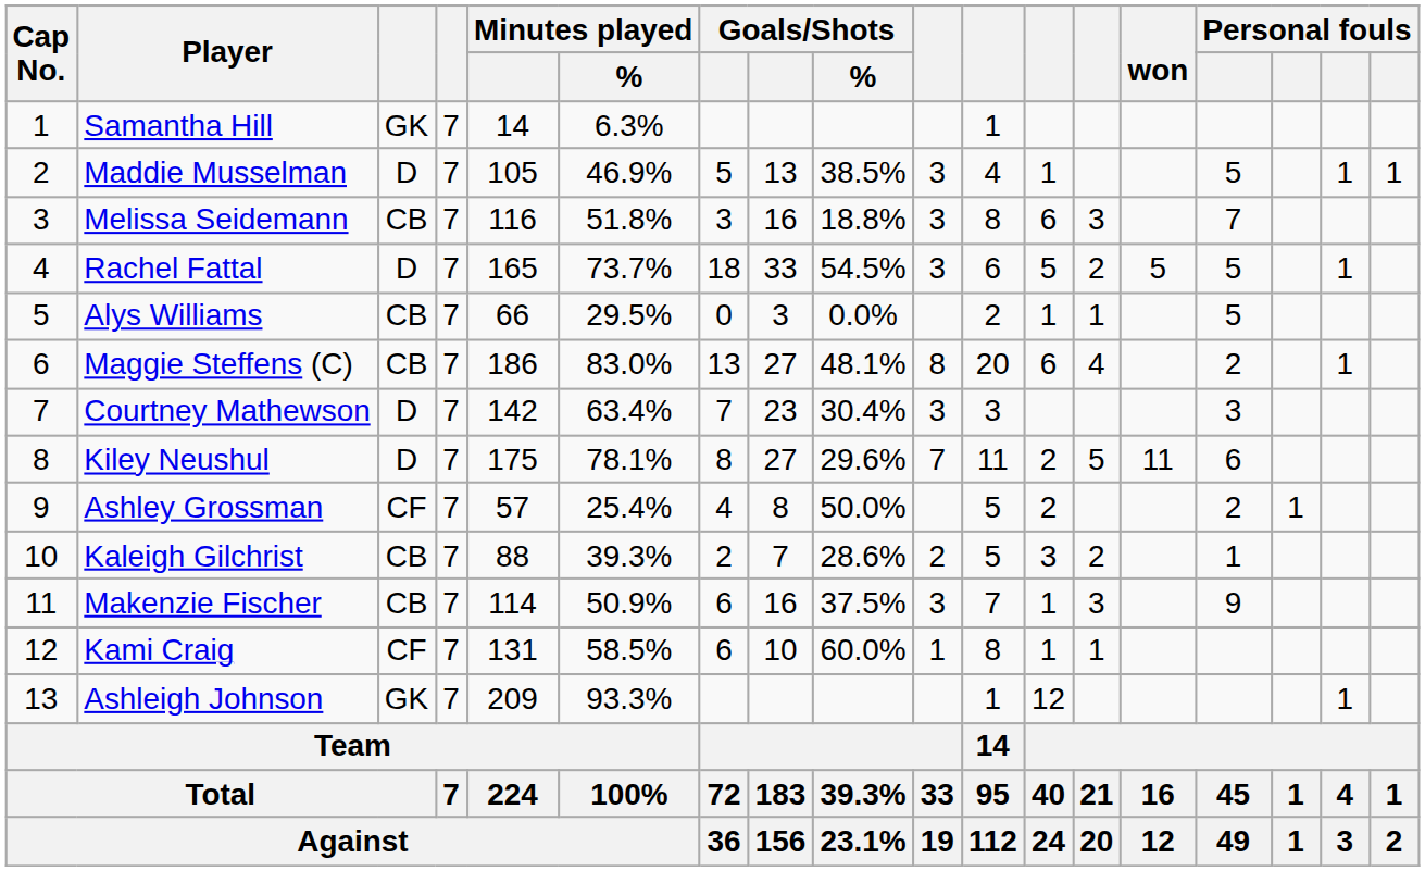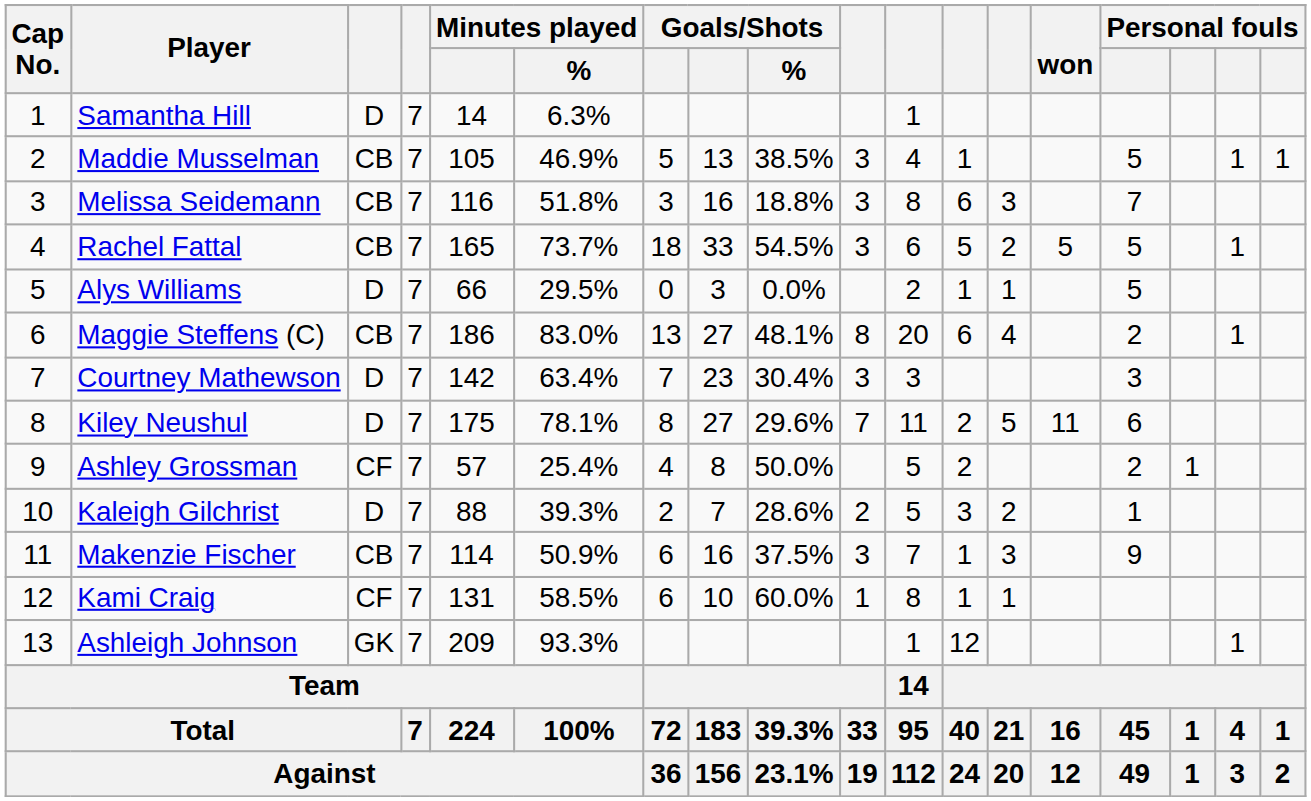 <table class="wikitable sortable" style="text-align: center; font-size: 85%; margin-left: 1em;">
 <tr>
 <th rowspan="2">Cap<br>No.</th>
 <th rowspan="2">Player</th>
 <th rowspan="2"></th>
 <th rowspan="2"></th>
 <th colspan="2">Minutes played</th>
 <th colspan="3">Goals/Shots</th>
 <th rowspan="2"></th>
 <th rowspan="2"></th>
 <th rowspan="2"></th>
 <th rowspan="2"></th>
 <th rowspan="2"><br>won</th>
 <th colspan="4">Personal fouls</th>
 </tr>
 <tr>
 <th></th>
 <th>%</th>
 <th></th>
 <th></th>
 <th>%</th>
 <th></th>
 <th></th>
 <th></th>
 <th></th>
 </tr>
 <tr>
 <td>1</td>
 <td style="text-align: left;" data-sort-value="Hill, Samantha"><a href='#'>Samantha Hill</a></td>
-<td>GK</td>
+<td>D</td>
 <td>7</td>
 <td>14</td>
 <td>6.3%</td>
 <td></td>
 <td></td>
 <td></td>
 <td></td>
 <td>1</td>
 <td></td>
 <td></td>
 <td></td>
 <td></td>
 <td></td>
 <td></td>
 <td></td>
 </tr>
 <tr>
 <td>2</td>
 <td style="text-align: left;" data-sort-value="Musselman, Maddie"><a href='#'>Maddie Musselman</a></td>
-<td>D</td>
+<td>CB</td>
 <td>7</td>
 <td>105</td>
 <td>46.9%</td>
 <td>5</td>
 <td>13</td>
 <td>38.5%</td>
 <td>3</td>
 <td>4</td>
 <td>1</td>
 <td></td>
 <td></td>
 <td>5</td>
 <td></td>
 <td>1</td>
 <td>1</td>
 </tr>
 <tr>
 <td>3</td>
 <td style="text-align: left;" data-sort-value="Seidemann, Melissa"><a href='#'>Melissa Seidemann</a></td>
 <td>CB</td>
 <td>7</td>
 <td>116</td>
 <td>51.8%</td>
 <td>3</td>
 <td>16</td>
 <td>18.8%</td>
 <td>3</td>
 <td>8</td>
 <td>6</td>
 <td>3</td>
 <td></td>
 <td>7</td>
 <td></td>
 <td></td>
 <td></td>
 </tr>
 <tr>
 <td>4</td>
 <td style="text-align: left;" data-sort-value="Fattal, Rachel"><a href='#'>Rachel Fattal</a></td>
-<td>D</td>
+<td>CB</td>
 <td>7</td>
 <td>165</td>
 <td>73.7%</td>
 <td>18</td>
 <td>33</td>
 <td>54.5%</td>
 <td>3</td>
 <td>6</td>
 <td>5</td>
 <td>2</td>
 <td>5</td>
 <td>5</td>
 <td></td>
 <td>1</td>
 <td></td>
 </tr>
 <tr>
 <td>5</td>
 <td style="text-align: left;" data-sort-value="Williams, Alys"><a href='#'>Alys Williams</a></td>
-<td>CB</td>
+<td>D</td>
 <td>7</td>
 <td>66</td>
 <td>29.5%</td>
 <td>0</td>
 <td>3</td>
 <td>0.0%</td>
 <td></td>
 <td>2</td>
 <td>1</td>
 <td>1</td>
 <td></td>
 <td>5</td>
 <td></td>
 <td></td>
 <td></td>
 </tr>
 <tr>
 <td>6</td>
 <td style="text-align: left;" data-sort-value="Steffens, Maggie"><a href='#'>Maggie Steffens</a> (C)</td>
 <td>CB</td>
 <td>7</td>
 <td>186</td>
 <td>83.0%</td>
 <td>13</td>
 <td>27</td>
 <td>48.1%</td>
 <td>8</td>
 <td>20</td>
 <td>6</td>
 <td>4</td>
 <td></td>
 <td>2</td>
 <td></td>
 <td>1</td>
 <td></td>
 </tr>
 <tr>
 <td>7</td>
 <td style="text-align: left;" data-sort-value="Mathewson, Courtney"><a href='#'>Courtney Mathewson</a></td>
 <td>D</td>
 <td>7</td>
 <td>142</td>
 <td>63.4%</td>
 <td>7</td>
 <td>23</td>
 <td>30.4%</td>
 <td>3</td>
 <td>3</td>
 <td></td>
 <td></td>
 <td></td>
 <td>3</td>
 <td></td>
 <td></td>
 <td></td>
 </tr>
 <tr>
 <td>8</td>
 <td style="text-align: left;" data-sort-value="Neushul, Kiley"><a href='#'>Kiley Neushul</a></td>
 <td>D</td>
 <td>7</td>
 <td>175</td>
 <td>78.1%</td>
 <td>8</td>
 <td>27</td>
 <td>29.6%</td>
 <td>7</td>
 <td>11</td>
 <td>2</td>
 <td>5</td>
 <td>11</td>
 <td>6</td>
 <td></td>
 <td></td>
 <td></td>
 </tr>
 <tr>
 <td>9</td>
 <td style="text-align: left;" data-sort-value="Grossman, Ashley"><a href='#'>Ashley Grossman</a></td>
 <td>CF</td>
 <td>7</td>
 <td>57</td>
 <td>25.4%</td>
 <td>4</td>
 <td>8</td>
 <td>50.0%</td>
 <td></td>
 <td>5</td>
 <td>2</td>
 <td></td>
 <td></td>
 <td>2</td>
 <td>1</td>
 <td></td>
 <td></td>
 </tr>
 <tr>
 <td>10</td>
 <td style="text-align: left;" data-sort-value="Gilchrist, Kaleigh"><a href='#'>Kaleigh Gilchrist</a></td>
-<td>CB</td>
+<td>D</td>
 <td>7</td>
 <td>88</td>
 <td>39.3%</td>
 <td>2</td>
 <td>7</td>
 <td>28.6%</td>
 <td>2</td>
 <td>5</td>
 <td>3</td>
 <td>2</td>
 <td></td>
 <td>1</td>
 <td></td>
 <td></td>
 <td></td>
 </tr>
 <tr>
 <td>11</td>
 <td style="text-align: left;" data-sort-value="Fischer, Makenzie"><a href='#'>Makenzie Fischer</a></td>
 <td>CB</td>
 <td>7</td>
 <td>114</td>
 <td>50.9%</td>
 <td>6</td>
 <td>16</td>
 <td>37.5%</td>
 <td>3</td>
 <td>7</td>
 <td>1</td>
 <td>3</td>
 <td></td>
 <td>9</td>
 <td></td>
 <td></td>
 <td></td>
 </tr>
 <tr>
 <td>12</td>
 <td style="text-align: left;" data-sort-value="Craig, Kami"><a href='#'>Kami Craig</a></td>
 <td>CF</td>
 <td>7</td>
 <td>131</td>
 <td>58.5%</td>
 <td>6</td>
 <td>10</td>
 <td>60.0%</td>
 <td>1</td>
 <td>8</td>
 <td>1</td>
 <td>1</td>
 <td></td>
 <td></td>
 <td></td>
 <td></td>
 <td></td>
 </tr>
 <tr>
 <td>13</td>
 <td style="text-align: left;" data-sort-value="Johnson, Ashleigh"><a href='#'>Ashleigh Johnson</a></td>
 <td>GK</td>
 <td>7</td>
 <td>209</td>
 <td>93.3%</td>
 <td></td>
 <td></td>
 <td></td>
 <td></td>
 <td>1</td>
 <td>12</td>
 <td></td>
 <td></td>
 <td></td>
 <td></td>
 <td>1</td>
 <td></td>
 </tr>
 <tr>
 <th colspan="6">Team</th>
 <th colspan="4"></th>
 <th>14</th>
 <th colspan="7"></th>
 </tr>
 <tr>
 <th colspan="3">Total</th>
 <th>7</th>
 <th>224</th>
 <th>100%</th>
 <th>72</th>
 <th>183</th>
 <th>39.3%</th>
 <th>33</th>
 <th>95</th>
 <th>40</th>
 <th>21</th>
 <th>16</th>
 <th>45</th>
 <th>1</th>
 <th>4</th>
 <th>1</th>
 </tr>
 <tr>
 <th colspan="6">Against</th>
 <th>36</th>
 <th>156</th>
 <th>23.1%</th>
 <th>19</th>
 <th>112</th>
 <th>24</th>
 <th>20</th>
 <th>12</th>
 <th>49</th>
 <th>1</th>
 <th>3</th>
 <th>2</th>
 </tr>
 </table>
